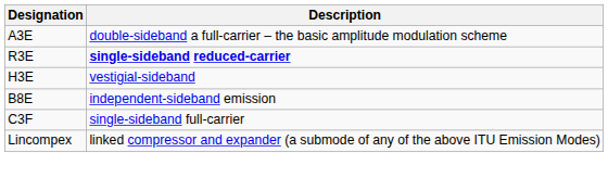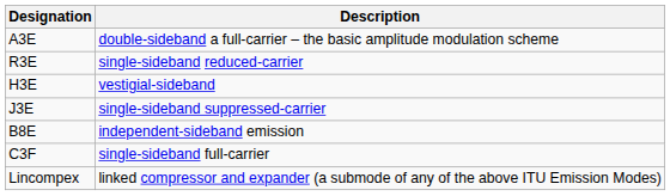 <table class="wikitable">
 <tr>
 <th>Designation</th>
 <th>Description</th>
 </tr>
 <tr>
 <td>A3E</td>
 <td><a href='#'>double-sideband</a> a full-carrier – the basic amplitude modulation scheme</td>
 </tr>
 <tr>
 <td>R3E</td>
-<td><strong><a href='#'>single-sideband</a> <a href='#'>reduced-carrier</a></strong></td>
+<td><a href='#'>single-sideband</a> <a href='#'>reduced-carrier</a></td>
 </tr>
 <tr>
 <td>H3E</td>
 <td><a href='#'>vestigial-sideband</a></td>
+</tr>
+<tr>
+<td>J3E</td>
+<td><a href='#'>single-sideband suppressed-carrier</a></td>
 </tr>
 <tr>
 <td>B8E</td>
 <td><a href='#'>independent-sideband</a> emission</td>
 </tr>
 <tr>
 <td>C3F</td>
 <td><a href='#'>single-sideband</a> full-carrier</td>
 </tr>
 <tr>
 <td>Lincompex</td>
 <td>linked <a href='#'>compressor and expander</a> (a submode of any of the above ITU Emission Modes)</td>
 </tr>
 </table>
